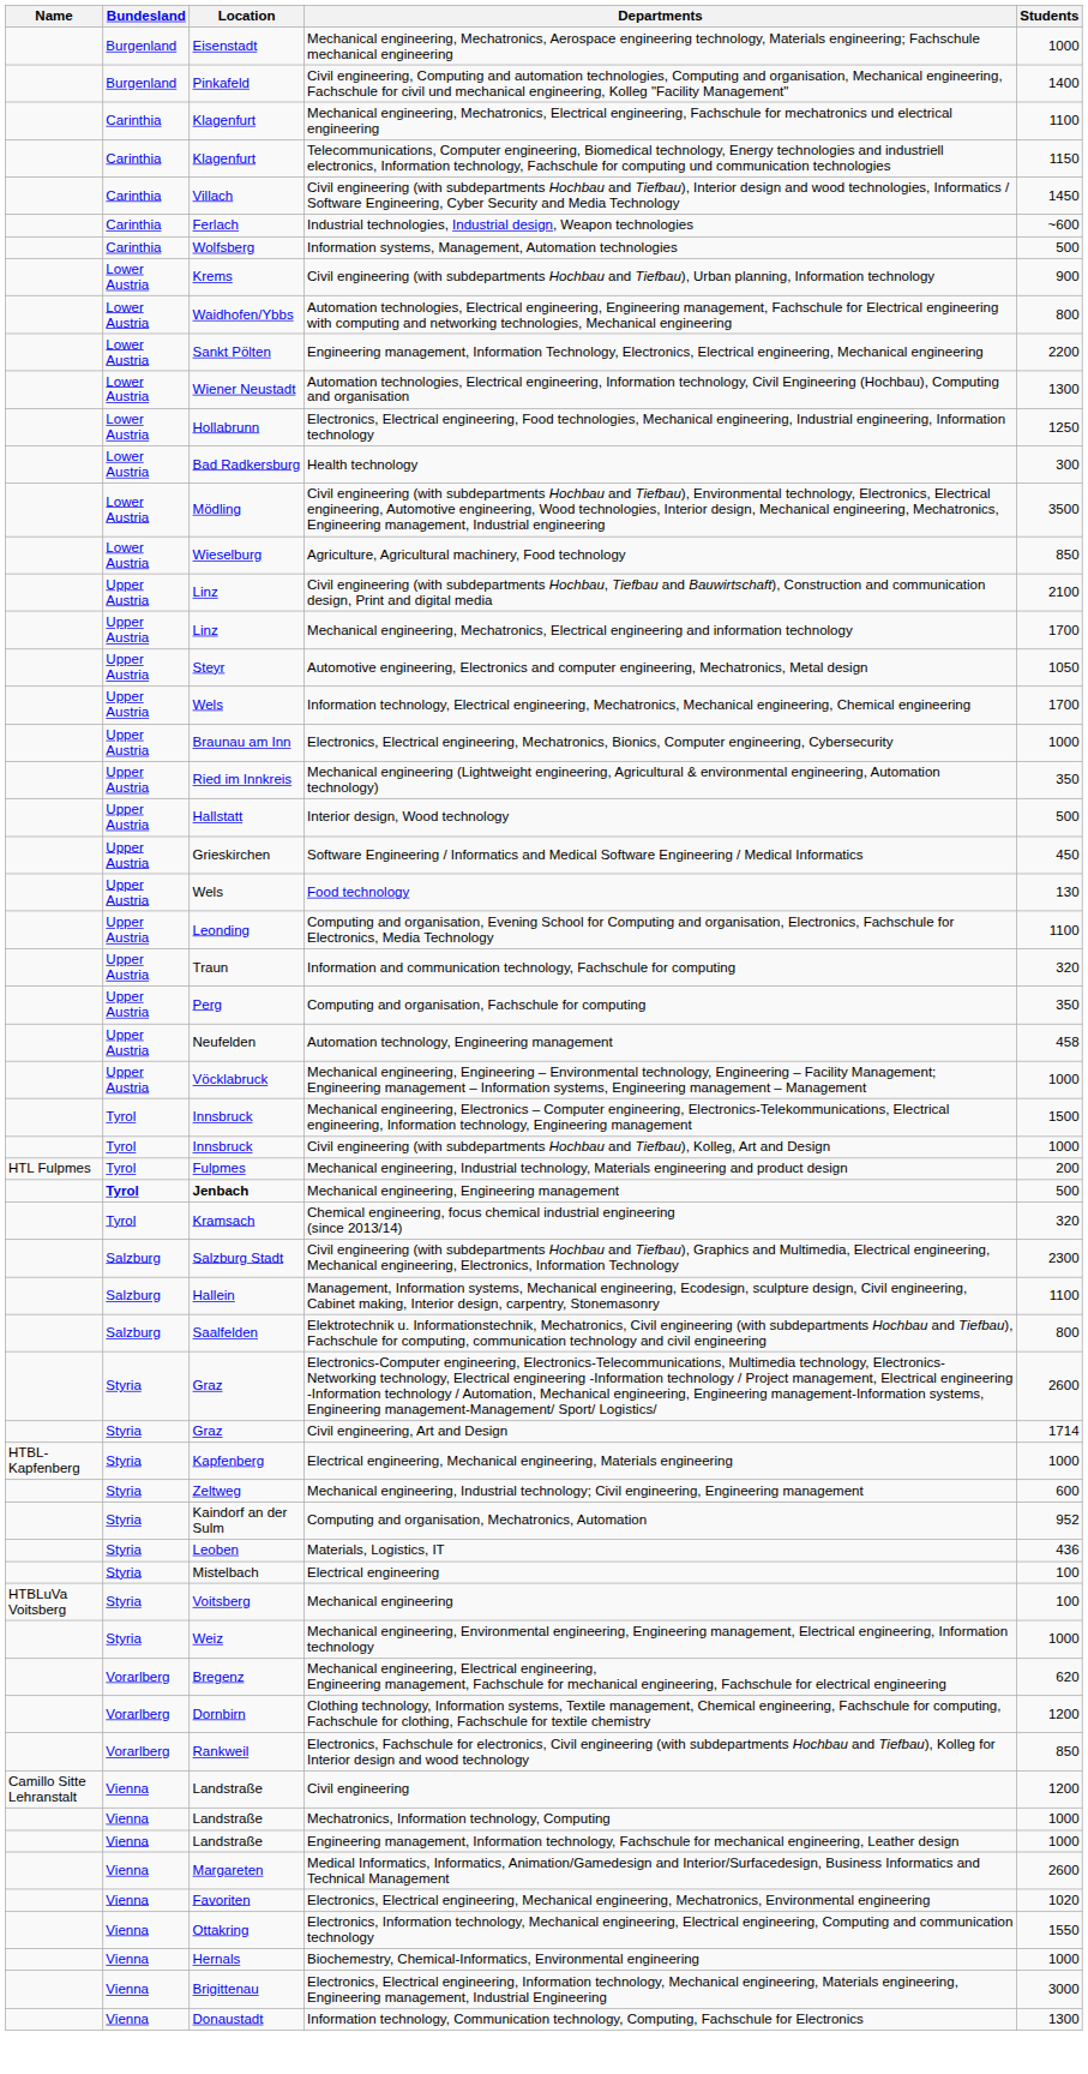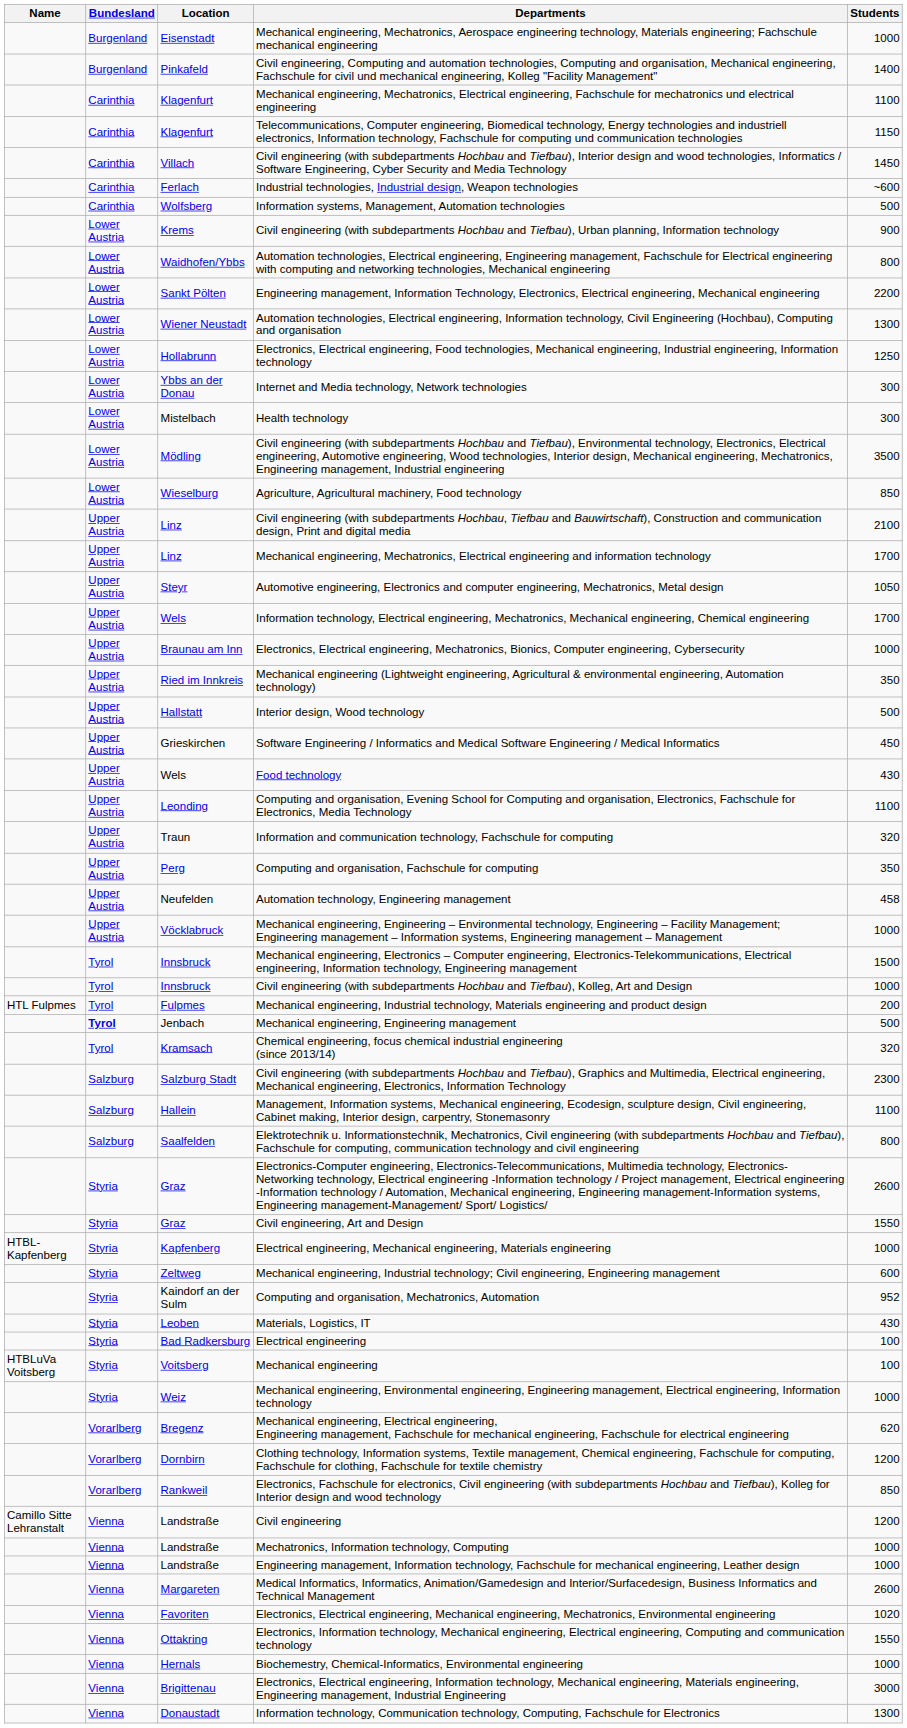 <table class="wikitable sortable">
 <tr>
 <th>Name</th>
 <th><a href='#'>Bundesland</a></th>
 <th>Location</th>
 <th>Departments</th>
 <th>Students</th>
 </tr>
 <tr --- >
 <td></td>
 <td><a href='#'>Burgenland</a></td>
 <td><a href='#'>Eisenstadt</a></td>
 <td>Mechanical engineering, Mechatronics, Aerospace engineering technology, Materials engineering; Fachschule mechanical engineering</td>
 <td style="text-align:right;">1000</td>
 </tr>
 <tr --->
 <td></td>
 <td><a href='#'>Burgenland</a></td>
 <td><a href='#'>Pinkafeld</a></td>
 <td>Civil engineering, Computing and automation technologies, Computing and organisation, Mechanical engineering, Fachschule for civil und mechanical engineering, Kolleg "Facility Management"</td>
 <td style="text-align:right;">1400</td>
 </tr>
 <tr --->
 <td></td>
 <td><a href='#'>Carinthia</a></td>
 <td><a href='#'>Klagenfurt</a></td>
 <td>Mechanical engineering, Mechatronics, Electrical engineering, Fachschule for mechatronics und electrical engineering</td>
 <td style="text-align:right;">1100</td>
 </tr>
 <tr --->
 <td></td>
 <td><a href='#'>Carinthia</a></td>
 <td><a href='#'>Klagenfurt</a></td>
 <td>Telecommunications, Computer engineering, Biomedical technology, Energy technologies and industriell electronics, Information technology, Fachschule for computing und communication technologies</td>
 <td style="text-align:right;">1150</td>
 </tr>
 <tr --->
 <td></td>
 <td><a href='#'>Carinthia</a></td>
 <td><a href='#'>Villach</a></td>
 <td>Civil engineering (with subdepartments <em>Hochbau</em> and <em>Tiefbau</em>), Interior design and wood technologies, Informatics / Software Engineering, Cyber Security and Media Technology</td>
 <td style="text-align:right;">1450</td>
 </tr>
 <tr --->
 <td></td>
 <td><a href='#'>Carinthia</a></td>
 <td><a href='#'>Ferlach</a></td>
 <td>Industrial technologies, <a href='#'>Industrial design</a>, Weapon technologies</td>
 <td style="text-align:right;">~600</td>
 </tr>
 <tr --->
 <td></td>
 <td><a href='#'>Carinthia</a></td>
 <td><a href='#'>Wolfsberg</a></td>
 <td>Information systems, Management, Automation technologies</td>
 <td style="text-align:right;">500</td>
 </tr>
 <tr --->
 <td></td>
 <td><a href='#'>Lower Austria</a></td>
 <td><a href='#'>Krems</a></td>
 <td>Civil engineering (with subdepartments <em>Hochbau</em> and <em>Tiefbau</em>), Urban planning, Information technology</td>
 <td style="text-align:right;">900</td>
 </tr>
 <tr --->
 <td></td>
 <td><a href='#'>Lower Austria</a></td>
 <td><a href='#'>Waidhofen/Ybbs</a></td>
 <td>Automation technologies, Electrical engineering, Engineering management, Fachschule for Electrical engineering with computing and networking technologies, Mechanical engineering</td>
 <td style="text-align:right;">800</td>
 </tr>
 <tr --->
 <td></td>
 <td><a href='#'>Lower Austria</a></td>
 <td><a href='#'>Sankt Pölten</a></td>
 <td>Engineering management, Information Technology, Electronics, Electrical engineering, Mechanical engineering</td>
 <td style="text-align:right;">2200</td>
 </tr>
 <tr --->
 <td></td>
 <td><a href='#'>Lower Austria</a></td>
 <td><a href='#'>Wiener Neustadt</a></td>
 <td>Automation technologies, Electrical engineering, Information technology, Civil Engineering (Hochbau), Computing and organisation</td>
 <td style="text-align:right;">1300</td>
 </tr>
 <tr --->
 <td></td>
 <td><a href='#'>Lower Austria</a></td>
 <td><a href='#'>Hollabrunn</a></td>
 <td>Electronics, Electrical engineering, Food technologies, Mechanical engineering, Industrial engineering, Information technology</td>
 <td style="text-align:right;">1250</td>
 </tr>
 <tr --->
 <td></td>
 <td><a href='#'>Lower Austria</a></td>
-<td><a href='#'>Bad Radkersburg</a></td>
+<td><a href='#'>Ybbs an der Donau</a></td>
+<td>Internet and Media technology, Network technologies</td>
+<td style="text-align:right;">300</td>
+</tr>
+<tr --->
+<td></td>
+<td><a href='#'>Lower Austria</a></td>
+<td>Mistelbach</td>
 <td>Health technology</td>
 <td style="text-align:right;">300</td>
 </tr>
 <tr --->
 <td></td>
 <td><a href='#'>Lower Austria</a></td>
 <td><a href='#'>Mödling</a></td>
 <td>Civil engineering (with subdepartments <em>Hochbau</em> and <em>Tiefbau</em>), Environmental technology, Electronics, Electrical engineering, Automotive engineering, Wood technologies, Interior design, Mechanical engineering, Mechatronics, Engineering management, Industrial engineering</td>
 <td style="text-align:right;">3500</td>
 </tr>
 <tr --->
 <td></td>
 <td><a href='#'>Lower Austria</a></td>
 <td><a href='#'>Wieselburg</a></td>
 <td>Agriculture, Agricultural machinery, Food technology</td>
 <td style="text-align:right;">850</td>
 </tr>
 <tr --->
 <td></td>
 <td><a href='#'>Upper Austria</a></td>
 <td><a href='#'>Linz</a></td>
 <td>Civil engineering (with subdepartments <em>Hochbau</em>,<em> Tiefbau</em> and <em>Bauwirtschaft</em>), Construction and communication design, Print and digital media</td>
 <td style="text-align:right;">2100</td>
 </tr>
 <tr --->
 <td></td>
 <td><a href='#'>Upper Austria</a></td>
 <td><a href='#'>Linz</a></td>
 <td>Mechanical engineering, Mechatronics, Electrical engineering and information technology</td>
 <td style="text-align:right;">1700</td>
 </tr>
 <tr --->
 <td></td>
 <td><a href='#'>Upper Austria</a></td>
 <td><a href='#'>Steyr</a></td>
 <td>Automotive engineering, Electronics and computer engineering, Mechatronics, Metal design</td>
 <td style="text-align:right;">1050</td>
 </tr>
 <tr --->
 <td></td>
 <td><a href='#'>Upper Austria</a></td>
 <td><a href='#'>Wels</a></td>
 <td>Information technology, Electrical engineering, Mechatronics, Mechanical engineering, Chemical engineering</td>
 <td style="text-align:right;">1700</td>
 </tr>
 <tr --->
 <td></td>
 <td><a href='#'>Upper Austria</a></td>
 <td><a href='#'>Braunau am Inn</a></td>
 <td>Electronics, Electrical engineering, Mechatronics, Bionics, Computer engineering, Cybersecurity</td>
 <td style="text-align:right;">1000</td>
 </tr>
 <tr --->
 <td></td>
 <td><a href='#'>Upper Austria</a></td>
 <td><a href='#'>Ried im Innkreis</a></td>
 <td>Mechanical engineering (Lightweight engineering, Agricultural & environmental engineering, Automation technology)</td>
 <td style="text-align:right;">350</td>
 </tr>
 <tr --->
 <td></td>
 <td><a href='#'>Upper Austria</a></td>
 <td><a href='#'>Hallstatt</a></td>
 <td>Interior design, Wood technology</td>
 <td style="text-align:right;">500</td>
 </tr>
 <tr --->
 <td></td>
 <td><a href='#'>Upper Austria</a></td>
 <td>Grieskirchen</td>
 <td>Software Engineering / Informatics and Medical Software Engineering / Medical Informatics</td>
 <td style="text-align:right;">450</td>
 </tr>
 <tr --->
 <td></td>
 <td><a href='#'>Upper Austria</a></td>
 <td>Wels</td>
 <td><a href='#'>Food technology</a></td>
-<td style="text-align:right;">130</td>
+<td style="text-align:right;">430</td>
 </tr>
 <tr --->
 <td></td>
 <td><a href='#'>Upper Austria</a></td>
 <td><a href='#'>Leonding</a></td>
 <td>Computing and organisation, Evening School for Computing and organisation, Electronics, Fachschule for Electronics, Media Technology</td>
 <td style="text-align:right;">1100</td>
 </tr>
 <tr --->
 <td></td>
 <td><a href='#'>Upper Austria</a></td>
 <td>Traun</td>
 <td>Information and communication technology, Fachschule for computing</td>
 <td style="text-align:right;">320</td>
 </tr>
 <tr --->
 <td></td>
 <td><a href='#'>Upper Austria</a></td>
 <td><a href='#'>Perg</a></td>
 <td>Computing and organisation, Fachschule for computing</td>
 <td style="text-align:right;">350</td>
 </tr>
 <tr --->
 <td></td>
 <td><a href='#'>Upper Austria</a></td>
 <td>Neufelden</td>
 <td>Automation technology, Engineering management</td>
 <td style="text-align:right;">458</td>
 </tr>
 <tr --->
 <td></td>
 <td><a href='#'>Upper Austria</a></td>
 <td><a href='#'>Vöcklabruck</a></td>
 <td>Mechanical engineering, Engineering – Environmental technology, Engineering – Facility Management; Engineering management – Information systems, Engineering management – Management</td>
 <td style="text-align:right;">1000</td>
 </tr>
 <tr --->
 <td></td>
 <td><a href='#'>Tyrol</a></td>
 <td><a href='#'>Innsbruck</a></td>
 <td>Mechanical engineering, Electronics – Computer engineering, Electronics-Telekommunications, Electrical engineering, Information technology, Engineering management</td>
 <td style="text-align:right;">1500</td>
 </tr>
 <tr --->
 <td></td>
 <td><a href='#'>Tyrol</a></td>
 <td><a href='#'>Innsbruck</a></td>
 <td>Civil engineering (with subdepartments <em>Hochbau</em> and <em>Tiefbau</em>), Kolleg, Art and Design</td>
 <td style="text-align:right;">1000</td>
 </tr>
 <tr --->
 <td>HTL Fulpmes</td>
 <td><a href='#'>Tyrol</a></td>
 <td><a href='#'>Fulpmes</a></td>
 <td>Mechanical engineering, Industrial technology, Materials engineering and product design</td>
 <td style="text-align:right;">200</td>
 </tr>
 <tr --->
 <td></td>
 <td><strong><a href='#'>Tyrol</a></strong></td>
-<td><strong>Jenbach</strong></td>
+<td>Jenbach</td>
 <td>Mechanical engineering, Engineering management</td>
 <td style="text-align:right;">500</td>
 </tr>
 <tr --->
 <td></td>
 <td><a href='#'>Tyrol</a></td>
 <td><a href='#'>Kramsach</a></td>
 <td>Chemical engineering, focus chemical industrial engineering<br>(since 2013/14)</td>
 <td style="text-align:right;">320</td>
 </tr>
 <tr --->
 <td></td>
 <td><a href='#'>Salzburg</a></td>
 <td><a href='#'>Salzburg Stadt</a></td>
 <td>Civil engineering (with subdepartments <em>Hochbau</em> and <em>Tiefbau</em>), Graphics and Multimedia, Electrical engineering, Mechanical engineering, Electronics, Information Technology</td>
 <td style="text-align:right;">2300</td>
 </tr>
 <tr --->
 <td></td>
 <td><a href='#'>Salzburg</a></td>
 <td><a href='#'>Hallein</a></td>
 <td>Management, Information systems, Mechanical engineering, Ecodesign, sculpture design, Civil engineering, Cabinet making, Interior design, carpentry, Stonemasonry</td>
 <td style="text-align:right;">1100</td>
 </tr>
 <tr --->
 <td></td>
 <td><a href='#'>Salzburg</a></td>
 <td><a href='#'>Saalfelden</a></td>
 <td>Elektrotechnik u. Informationstechnik, Mechatronics, Civil engineering (with subdepartments <em>Hochbau</em> and <em>Tiefbau</em>), Fachschule for computing, communication technology and civil engineering</td>
 <td style="text-align:right;">800</td>
 </tr>
 <tr --->
 <td></td>
 <td><a href='#'>Styria</a></td>
 <td><a href='#'>Graz</a></td>
 <td>Electronics-Computer engineering, Electronics-Telecommunications, Multimedia technology, Electronics-Networking technology, Electrical engineering -Information technology / Project management, Electrical engineering -Information technology / Automation, Mechanical engineering, Engineering management-Information systems, Engineering management-Management/ Sport/ Logistics/</td>
 <td style="text-align:right;">2600</td>
 </tr>
 <tr --->
 <td></td>
 <td><a href='#'>Styria</a></td>
 <td><a href='#'>Graz</a></td>
 <td>Civil engineering, Art and Design</td>
-<td style="text-align:right;">1714</td>
+<td style="text-align:right;">1550</td>
 </tr>
 <tr --->
 <td>HTBL-Kapfenberg</td>
 <td><a href='#'>Styria</a></td>
 <td><a href='#'>Kapfenberg</a></td>
 <td>Electrical engineering, Mechanical engineering, Materials engineering</td>
 <td style="text-align:right;">1000</td>
 </tr>
 <tr --->
 <td></td>
 <td><a href='#'>Styria</a></td>
 <td><a href='#'>Zeltweg</a></td>
 <td>Mechanical engineering, Industrial technology; Civil engineering, Engineering management</td>
 <td style="text-align:right;">600</td>
 </tr>
 <tr --->
 <td></td>
 <td><a href='#'>Styria</a></td>
 <td>Kaindorf an der Sulm</td>
 <td>Computing and organisation, Mechatronics, Automation</td>
 <td style="text-align:right;">952</td>
 </tr>
 <tr --->
 <td></td>
 <td><a href='#'>Styria</a></td>
 <td><a href='#'>Leoben</a></td>
 <td>Materials, Logistics, IT</td>
-<td style="text-align:right;">436</td>
+<td style="text-align:right;">430</td>
 </tr>
 <tr --->
 <td></td>
 <td><a href='#'>Styria</a></td>
-<td>Mistelbach</td>
+<td><a href='#'>Bad Radkersburg</a></td>
 <td>Electrical engineering</td>
 <td style="text-align:right;">100</td>
 </tr>
 <tr --->
 <td>HTBLuVa Voitsberg</td>
 <td><a href='#'>Styria</a></td>
 <td><a href='#'>Voitsberg</a></td>
 <td>Mechanical engineering</td>
 <td style="text-align:right;">100</td>
 </tr>
 <tr --->
 <td></td>
 <td><a href='#'>Styria</a></td>
 <td><a href='#'>Weiz</a></td>
 <td>Mechanical engineering, Environmental engineering, Engineering management, Electrical engineering, Information technology</td>
 <td style="text-align:right;">1000</td>
 </tr>
 <tr --->
 <td></td>
 <td><a href='#'>Vorarlberg</a></td>
 <td><a href='#'>Bregenz</a></td>
 <td>Mechanical engineering, Electrical engineering,<br>Engineering management, Fachschule for mechanical engineering, Fachschule for electrical engineering</td>
 <td style="text-align:right;">620</td>
 </tr>
 <tr --->
 <td></td>
 <td><a href='#'>Vorarlberg</a></td>
 <td><a href='#'>Dornbirn</a></td>
 <td>Clothing technology, Information systems, Textile management, Chemical engineering, Fachschule for computing, Fachschule for clothing, Fachschule for textile chemistry</td>
 <td style="text-align:right;">1200</td>
 </tr>
 <tr --->
 <td></td>
 <td><a href='#'>Vorarlberg</a></td>
 <td><a href='#'>Rankweil</a></td>
 <td>Electronics, Fachschule for electronics, Civil engineering (with subdepartments <em>Hochbau</em> and <em>Tiefbau</em>), Kolleg for Interior design and wood technology</td>
 <td style="text-align:right;">850</td>
 </tr>
 <tr --->
 <td>Camillo Sitte Lehranstalt</td>
 <td><a href='#'>Vienna</a></td>
 <td>Landstraße</td>
 <td>Civil engineering</td>
 <td style="text-align:right;">1200</td>
 </tr>
 <tr --->
 <td></td>
 <td><a href='#'>Vienna</a></td>
 <td>Landstraße</td>
 <td>Mechatronics, Information technology, Computing</td>
 <td style="text-align:right;">1000</td>
 </tr>
 <tr --->
 <td></td>
 <td><a href='#'>Vienna</a></td>
 <td>Landstraße</td>
 <td>Engineering management, Information technology, Fachschule for mechanical engineering, Leather design</td>
 <td style="text-align:right;">1000</td>
 </tr>
 <tr --->
 <td></td>
 <td><a href='#'>Vienna</a></td>
 <td><a href='#'>Margareten</a></td>
 <td>Medical Informatics, Informatics, Animation/Gamedesign and Interior/Surfacedesign, Business Informatics and Technical Management</td>
 <td style="text-align:right;">2600</td>
 </tr>
 <tr --->
 <td></td>
 <td><a href='#'>Vienna</a></td>
 <td><a href='#'>Favoriten</a></td>
 <td>Electronics, Electrical engineering, Mechanical engineering, Mechatronics, Environmental engineering</td>
 <td style="text-align:right;">1020</td>
 </tr>
 <tr --->
 <td></td>
 <td><a href='#'>Vienna</a></td>
 <td><a href='#'>Ottakring</a></td>
 <td>Electronics, Information technology, Mechanical engineering, Electrical engineering, Computing and communication technology</td>
 <td style="text-align:right;">1550</td>
 </tr>
 <tr --->
 <td></td>
 <td><a href='#'>Vienna</a></td>
 <td><a href='#'>Hernals</a></td>
 <td>Biochemestry, Chemical-Informatics, Environmental engineering</td>
 <td style="text-align:right;">1000</td>
 </tr>
 <tr --->
 <td></td>
 <td><a href='#'>Vienna</a></td>
 <td><a href='#'>Brigittenau</a></td>
 <td>Electronics, Electrical engineering, Information technology, Mechanical engineering, Materials engineering, Engineering management, Industrial Engineering</td>
 <td style="text-align:right;">3000</td>
 </tr>
 <tr --->
 <td></td>
 <td><a href='#'>Vienna</a></td>
 <td><a href='#'>Donaustadt</a></td>
 <td>Information technology, Communication technology, Computing, Fachschule for Electronics</td>
 <td style="text-align:right;">1300</td>
 </tr>
 </table>
